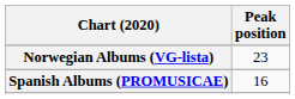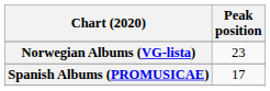 <table class="wikitable sortable plainrowheaders" style="text-align:center">
 <tr>
 <th scope="col">Chart (2020)</th>
 <th scope="col">Peak<br>position</th>
 </tr>
 <tr>
 </tr>
 <tr>
 </tr>
 <tr>
 </tr>
 <tr>
 </tr>
 <tr>
 </tr>
 <tr>
 </tr>
 <tr>
 </tr>
 <tr>
 </tr>
 <tr>
 <th scope="row">Norwegian Albums (<a href='#'>VG-lista</a>)</th>
 <td>23</td>
 </tr>
 <tr>
 </tr>
 <tr>
 <th scope="row">Spanish Albums (<a href='#'>PROMUSICAE</a>)</th>
-<td>16</td>
+<td>17</td>
 </tr>
 <tr>
 </tr>
 <tr>
 </tr>
 <tr>
 </tr>
 </table>
